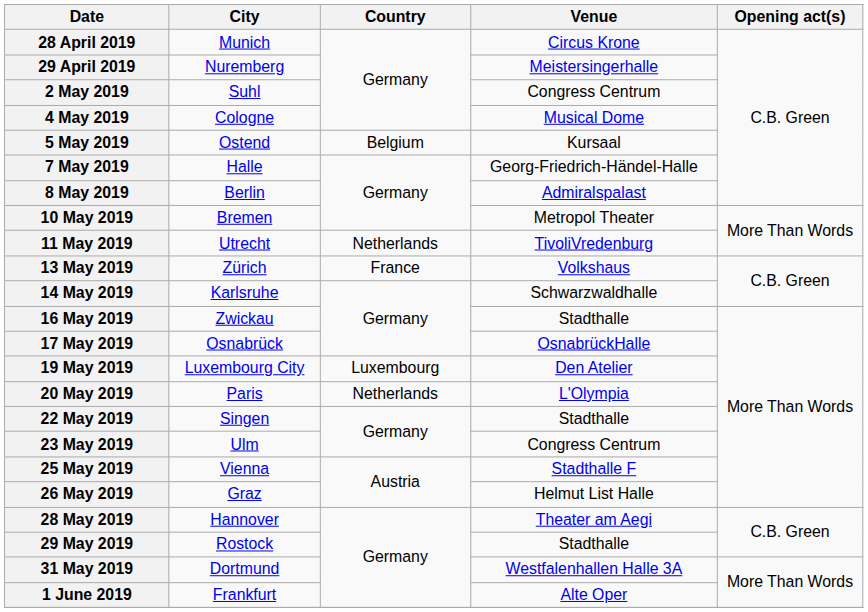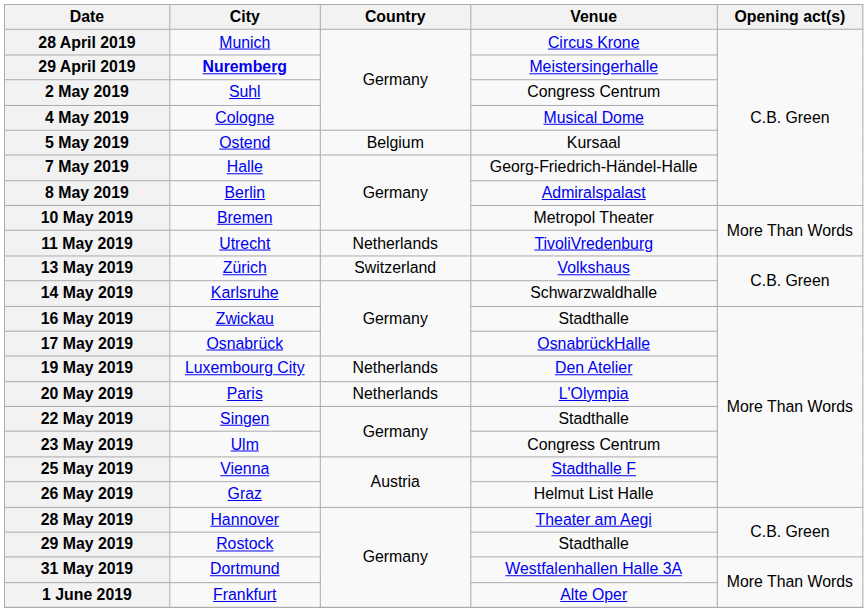 <table class="wikitable plainrowheaders" style="text-align:center;">
 <tr>
 <th scope="col" style="width:12em;">Date</th>
 <th scope="col" style="width:10em;">City</th>
 <th scope="col" style="width:10em;">Country</th>
 <th scope="col" style="width:17em;">Venue</th>
 <th scope="col" style="width:10em;">Opening act(s)</th>
 </tr>
 <tr>
 <th scope="row" style="text-align:center;">28 April 2019</th>
 <td><a href='#'>Munich</a></td>
 <td rowspan="4">Germany</td>
 <td><a href='#'>Circus Krone</a></td>
 <td rowspan="7">C.B. Green</td>
 </tr>
 <tr>
 <th scope="row" style="text-align:center;">29 April 2019</th>
-<td><a href='#'>Nuremberg</a></td>
+<td><strong><a href='#'>Nuremberg</a></strong></td>
 <td><a href='#'>Meistersingerhalle</a></td>
 </tr>
 <tr>
 <th scope="row" style="text-align:center;">2 May 2019</th>
 <td><a href='#'>Suhl</a></td>
 <td>Congress Centrum</td>
 </tr>
 <tr>
 <th scope="row" style="text-align:center;">4 May 2019</th>
 <td><a href='#'>Cologne</a></td>
 <td><a href='#'>Musical Dome</a></td>
 </tr>
 <tr>
 <th scope="row" style="text-align:center;">5 May 2019</th>
 <td><a href='#'>Ostend</a></td>
 <td>Belgium</td>
 <td>Kursaal</td>
 </tr>
 <tr>
 <th scope="row" style="text-align:center;">7 May 2019</th>
 <td><a href='#'>Halle</a></td>
 <td rowspan="3">Germany</td>
 <td>Georg-Friedrich-Händel-Halle</td>
 </tr>
 <tr>
 <th scope="row" style="text-align:center;">8 May 2019</th>
 <td><a href='#'>Berlin</a></td>
 <td><a href='#'>Admiralspalast</a></td>
 </tr>
 <tr>
 <th scope="row" style="text-align:center;">10 May 2019</th>
 <td><a href='#'>Bremen</a></td>
 <td>Metropol Theater</td>
 <td rowspan="2">More Than Words</td>
 </tr>
 <tr>
 <th scope="row" style="text-align:center;">11 May 2019</th>
 <td><a href='#'>Utrecht</a></td>
 <td>Netherlands</td>
 <td><a href='#'>TivoliVredenburg</a></td>
 </tr>
 <tr>
 <th scope="row" style="text-align:center;">13 May 2019</th>
 <td><a href='#'>Zürich</a></td>
-<td>France</td>
+<td>Switzerland</td>
 <td><a href='#'>Volkshaus</a></td>
 <td rowspan="2">C.B. Green</td>
 </tr>
 <tr>
 <th scope="row" style="text-align:center;">14 May 2019</th>
 <td><a href='#'>Karlsruhe</a></td>
 <td rowspan="3">Germany</td>
 <td>Schwarzwaldhalle</td>
 </tr>
 <tr>
 <th scope="row" style="text-align:center;">16 May 2019</th>
 <td><a href='#'>Zwickau</a></td>
 <td>Stadthalle</td>
 <td rowspan="8">More Than Words</td>
 </tr>
 <tr>
 <th scope="row" style="text-align:center;">17 May 2019</th>
 <td><a href='#'>Osnabrück</a></td>
 <td><a href='#'>OsnabrückHalle</a></td>
 </tr>
 <tr>
 <th scope="row" style="text-align:center;">19 May 2019</th>
 <td><a href='#'>Luxembourg City</a></td>
-<td>Luxembourg</td>
+<td>Netherlands</td>
 <td><a href='#'>Den Atelier</a></td>
 </tr>
 <tr>
 <th scope="row" style="text-align:center;">20 May 2019</th>
 <td><a href='#'>Paris</a></td>
 <td>Netherlands</td>
 <td><a href='#'>L'Olympia</a></td>
 </tr>
 <tr>
 <th scope="row" style="text-align:center;">22 May 2019</th>
 <td><a href='#'>Singen</a></td>
 <td rowspan="2">Germany</td>
 <td>Stadthalle</td>
 </tr>
 <tr>
 <th scope="row" style="text-align:center;">23 May 2019</th>
 <td><a href='#'>Ulm</a></td>
 <td>Congress Centrum</td>
 </tr>
 <tr>
 <th scope="row" style="text-align:center;">25 May 2019</th>
 <td><a href='#'>Vienna</a></td>
 <td rowspan="2">Austria</td>
 <td><a href='#'>Stadthalle F</a></td>
 </tr>
 <tr>
 <th scope="row" style="text-align:center;">26 May 2019</th>
 <td><a href='#'>Graz</a></td>
 <td>Helmut List Halle</td>
 </tr>
 <tr>
 <th scope="row" style="text-align:center;">28 May 2019</th>
 <td><a href='#'>Hannover</a></td>
 <td rowspan="4">Germany</td>
 <td><a href='#'>Theater am Aegi</a></td>
 <td rowspan="2">C.B. Green</td>
 </tr>
 <tr>
 <th scope="row" style="text-align:center;">29 May 2019</th>
 <td><a href='#'>Rostock</a></td>
 <td>Stadthalle</td>
 </tr>
 <tr>
 <th scope="row" style="text-align:center;">31 May 2019</th>
 <td><a href='#'>Dortmund</a></td>
 <td><a href='#'>Westfalenhallen Halle 3A</a></td>
 <td rowspan="2">More Than Words</td>
 </tr>
 <tr>
 <th scope="row" style="text-align:center;">1 June 2019</th>
 <td><a href='#'>Frankfurt</a></td>
 <td><a href='#'>Alte Oper</a></td>
 </tr>
 <tr>
 </tr>
 </table>
